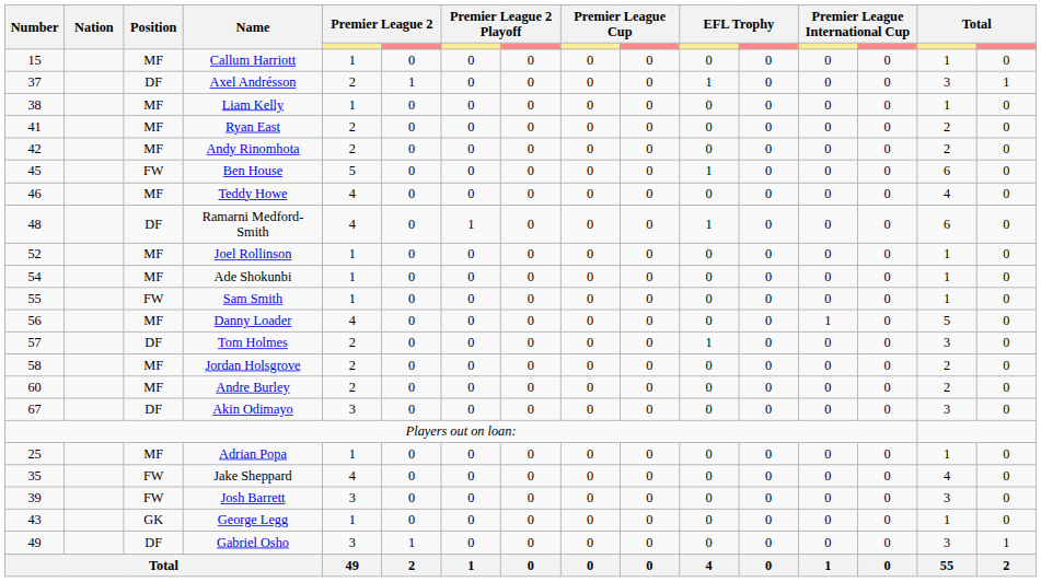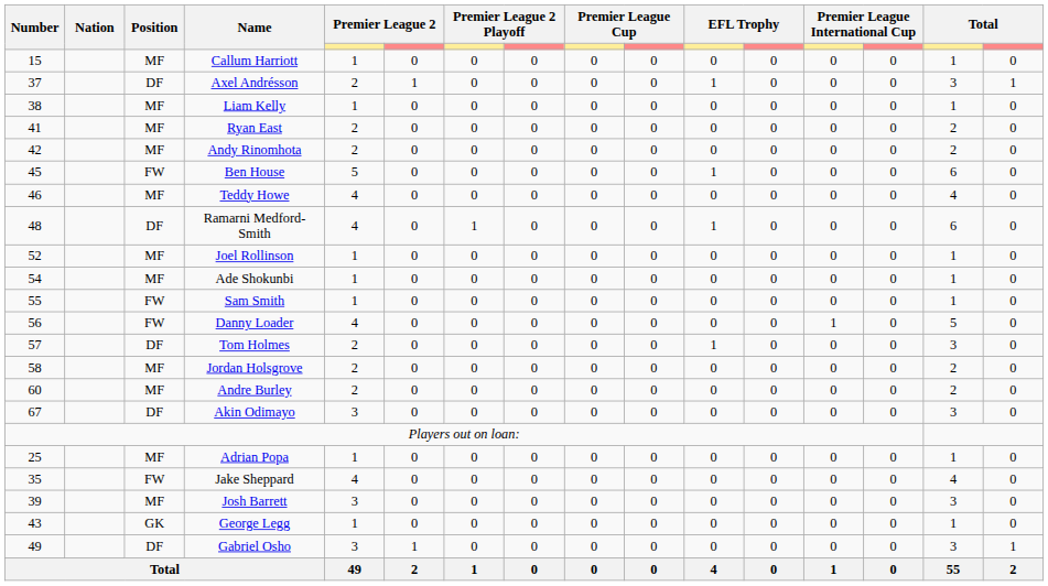 <table class="wikitable" style="font-size: 95%; text-align: center;">
 <tr>
 <th rowspan=2 width=60>Number</th>
 <th rowspan=2 width=60>Nation</th>
 <th rowspan=2 width=60>Position</th>
 <th rowspan=2 width=150>Name</th>
 <th colspan=2>Premier League 2</th>
 <th colspan=2>Premier League 2 Playoff</th>
 <th colspan=2>Premier League Cup</th>
 <th colspan=2>EFL Trophy</th>
 <th colspan=2>Premier League International Cup</th>
 <th colspan=2>Total</th>
 </tr>
 <tr>
 <th style="width:60px; background:#fe9;"></th>
 <th style="width:60px; background:#ff8888;"></th>
 <th style="width:60px; background:#fe9;"></th>
 <th style="width:60px; background:#ff8888;"></th>
 <th style="width:60px; background:#fe9;"></th>
 <th style="width:60px; background:#ff8888;"></th>
 <th style="width:60px; background:#fe9;"></th>
 <th style="width:60px; background:#ff8888;"></th>
 <th style="width:60px; background:#fe9;"></th>
 <th style="width:60px; background:#ff8888;"></th>
 <th style="width:60px; background:#fe9;"></th>
 <th style="width:60px; background:#ff8888;"></th>
 </tr>
 <tr>
 <td>15</td>
 <td></td>
 <td>MF</td>
 <td><a href='#'>Callum Harriott</a></td>
 <td>1</td>
 <td>0</td>
 <td>0</td>
 <td>0</td>
 <td>0</td>
 <td>0</td>
 <td>0</td>
 <td>0</td>
 <td>0</td>
 <td>0</td>
 <td>1</td>
 <td>0</td>
 </tr>
 <tr>
 <td>37</td>
 <td></td>
 <td>DF</td>
 <td><a href='#'>Axel Andrésson</a></td>
 <td>2</td>
 <td>1</td>
 <td>0</td>
 <td>0</td>
 <td>0</td>
 <td>0</td>
 <td>1</td>
 <td>0</td>
 <td>0</td>
 <td>0</td>
 <td>3</td>
 <td>1</td>
 </tr>
 <tr>
 <td>38</td>
 <td></td>
 <td>MF</td>
 <td><a href='#'>Liam Kelly</a></td>
 <td>1</td>
 <td>0</td>
 <td>0</td>
 <td>0</td>
 <td>0</td>
 <td>0</td>
 <td>0</td>
 <td>0</td>
 <td>0</td>
 <td>0</td>
 <td>1</td>
 <td>0</td>
 </tr>
 <tr>
 <td>41</td>
 <td></td>
 <td>MF</td>
 <td><a href='#'>Ryan East</a></td>
 <td>2</td>
 <td>0</td>
 <td>0</td>
 <td>0</td>
 <td>0</td>
 <td>0</td>
 <td>0</td>
 <td>0</td>
 <td>0</td>
 <td>0</td>
 <td>2</td>
 <td>0</td>
 </tr>
 <tr>
 <td>42</td>
 <td></td>
 <td>MF</td>
 <td><a href='#'>Andy Rinomhota</a></td>
 <td>2</td>
 <td>0</td>
 <td>0</td>
 <td>0</td>
 <td>0</td>
 <td>0</td>
 <td>0</td>
 <td>0</td>
 <td>0</td>
 <td>0</td>
 <td>2</td>
 <td>0</td>
 </tr>
 <tr>
 <td>45</td>
 <td></td>
 <td>FW</td>
 <td><a href='#'>Ben House</a></td>
 <td>5</td>
 <td>0</td>
 <td>0</td>
 <td>0</td>
 <td>0</td>
 <td>0</td>
 <td>1</td>
 <td>0</td>
 <td>0</td>
 <td>0</td>
 <td>6</td>
 <td>0</td>
 </tr>
 <tr>
 <td>46</td>
 <td></td>
 <td>MF</td>
 <td><a href='#'>Teddy Howe</a></td>
 <td>4</td>
 <td>0</td>
 <td>0</td>
 <td>0</td>
 <td>0</td>
 <td>0</td>
 <td>0</td>
 <td>0</td>
 <td>0</td>
 <td>0</td>
 <td>4</td>
 <td>0</td>
 </tr>
 <tr>
 <td>48</td>
 <td></td>
 <td>DF</td>
 <td>Ramarni Medford-Smith</td>
 <td>4</td>
 <td>0</td>
 <td>1</td>
 <td>0</td>
 <td>0</td>
 <td>0</td>
 <td>1</td>
 <td>0</td>
 <td>0</td>
 <td>0</td>
 <td>6</td>
 <td>0</td>
 </tr>
 <tr>
 <td>52</td>
 <td></td>
 <td>MF</td>
 <td><a href='#'>Joel Rollinson</a></td>
 <td>1</td>
 <td>0</td>
 <td>0</td>
 <td>0</td>
 <td>0</td>
 <td>0</td>
 <td>0</td>
 <td>0</td>
 <td>0</td>
 <td>0</td>
 <td>1</td>
 <td>0</td>
 </tr>
 <tr>
 <td>54</td>
 <td></td>
 <td>MF</td>
 <td>Ade Shokunbi</td>
 <td>1</td>
 <td>0</td>
 <td>0</td>
 <td>0</td>
 <td>0</td>
 <td>0</td>
 <td>0</td>
 <td>0</td>
 <td>0</td>
 <td>0</td>
 <td>1</td>
 <td>0</td>
 </tr>
 <tr>
 <td>55</td>
 <td></td>
 <td>FW</td>
 <td><a href='#'>Sam Smith</a></td>
 <td>1</td>
 <td>0</td>
 <td>0</td>
 <td>0</td>
 <td>0</td>
 <td>0</td>
 <td>0</td>
 <td>0</td>
 <td>0</td>
 <td>0</td>
 <td>1</td>
 <td>0</td>
 </tr>
 <tr>
 <td>56</td>
 <td></td>
-<td>MF</td>
+<td>FW</td>
 <td><a href='#'>Danny Loader</a></td>
 <td>4</td>
 <td>0</td>
 <td>0</td>
 <td>0</td>
 <td>0</td>
 <td>0</td>
 <td>0</td>
 <td>0</td>
 <td>1</td>
 <td>0</td>
 <td>5</td>
 <td>0</td>
 </tr>
 <tr>
 <td>57</td>
 <td></td>
 <td>DF</td>
 <td><a href='#'>Tom Holmes</a></td>
 <td>2</td>
 <td>0</td>
 <td>0</td>
 <td>0</td>
 <td>0</td>
 <td>0</td>
 <td>1</td>
 <td>0</td>
 <td>0</td>
 <td>0</td>
 <td>3</td>
 <td>0</td>
 </tr>
 <tr>
 <td>58</td>
 <td></td>
 <td>MF</td>
 <td><a href='#'>Jordan Holsgrove</a></td>
 <td>2</td>
 <td>0</td>
 <td>0</td>
 <td>0</td>
 <td>0</td>
 <td>0</td>
 <td>0</td>
 <td>0</td>
 <td>0</td>
 <td>0</td>
 <td>2</td>
 <td>0</td>
 </tr>
 <tr>
 <td>60</td>
 <td></td>
 <td>MF</td>
 <td><a href='#'>Andre Burley</a></td>
 <td>2</td>
 <td>0</td>
 <td>0</td>
 <td>0</td>
 <td>0</td>
 <td>0</td>
 <td>0</td>
 <td>0</td>
 <td>0</td>
 <td>0</td>
 <td>2</td>
 <td>0</td>
 </tr>
 <tr>
 <td>67</td>
 <td></td>
 <td>DF</td>
 <td><a href='#'>Akin Odimayo</a></td>
 <td>3</td>
 <td>0</td>
 <td>0</td>
 <td>0</td>
 <td>0</td>
 <td>0</td>
 <td>0</td>
 <td>0</td>
 <td>0</td>
 <td>0</td>
 <td>3</td>
 <td>0</td>
 </tr>
 <tr>
 <td colspan="14"><em>Players out on loan:</em></td>
 </tr>
 <tr>
 <td>25</td>
 <td></td>
 <td>MF</td>
 <td><a href='#'>Adrian Popa</a></td>
 <td>1</td>
 <td>0</td>
 <td>0</td>
 <td>0</td>
 <td>0</td>
 <td>0</td>
 <td>0</td>
 <td>0</td>
 <td>0</td>
 <td>0</td>
 <td>1</td>
 <td>0</td>
 </tr>
 <tr>
 <td>35</td>
 <td></td>
 <td>FW</td>
 <td>Jake Sheppard</td>
 <td>4</td>
 <td>0</td>
 <td>0</td>
 <td>0</td>
 <td>0</td>
 <td>0</td>
 <td>0</td>
 <td>0</td>
 <td>0</td>
 <td>0</td>
 <td>4</td>
 <td>0</td>
 </tr>
 <tr>
 <td>39</td>
 <td></td>
-<td>FW</td>
+<td>MF</td>
 <td><a href='#'>Josh Barrett</a></td>
 <td>3</td>
 <td>0</td>
 <td>0</td>
 <td>0</td>
 <td>0</td>
 <td>0</td>
 <td>0</td>
 <td>0</td>
 <td>0</td>
 <td>0</td>
 <td>3</td>
 <td>0</td>
 </tr>
 <tr>
 <td>43</td>
 <td></td>
 <td>GK</td>
 <td><a href='#'>George Legg</a></td>
 <td>1</td>
 <td>0</td>
 <td>0</td>
 <td>0</td>
 <td>0</td>
 <td>0</td>
 <td>0</td>
 <td>0</td>
 <td>0</td>
 <td>0</td>
 <td>1</td>
 <td>0</td>
 </tr>
 <tr>
 <td>49</td>
 <td></td>
 <td>DF</td>
 <td><a href='#'>Gabriel Osho</a></td>
 <td>3</td>
 <td>1</td>
 <td>0</td>
 <td>0</td>
 <td>0</td>
 <td>0</td>
 <td>0</td>
 <td>0</td>
 <td>0</td>
 <td>0</td>
 <td>3</td>
 <td>1</td>
 </tr>
 <tr>
 <th colspan=4>Total</th>
 <th>49</th>
 <th>2</th>
 <th>1</th>
 <th>0</th>
 <th>0</th>
 <th>0</th>
 <th>4</th>
 <th>0</th>
 <th>1</th>
 <th>0</th>
 <th>55</th>
 <th>2</th>
 </tr>
 </table>
